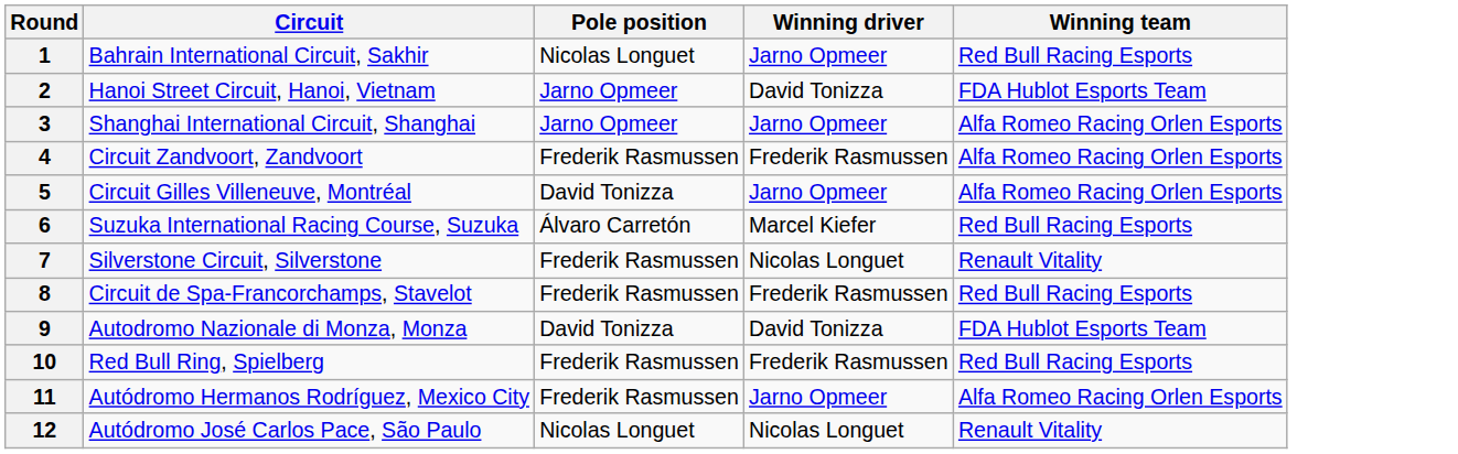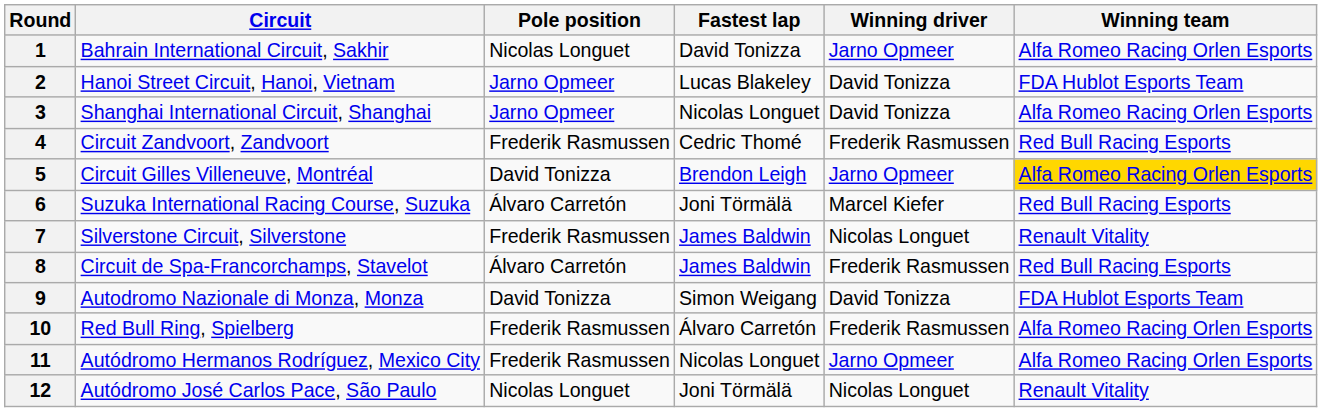 <table class="wikitable sortable" style="font-size: 85%;">
 <tr>
 <th>Round</th>
 <th><a href='#'>Circuit</a></th>
 <th>Pole position</th>
+<th>Fastest lap</th>
 <th>Winning driver</th>
 <th>Winning team</th>
 </tr>
 <tr>
 <th>1</th>
 <td> <a href='#'>Bahrain International Circuit</a>, <a href='#'>Sakhir</a></td>
 <td> Nicolas Longuet</td>
+<td> David Tonizza</td>
 <td> <a href='#'>Jarno Opmeer</a></td>
-<td> <a href='#'>Red Bull Racing Esports</a></td>
+<td> <a href='#'>Alfa Romeo Racing Orlen Esports</a></td>
 </tr>
 <tr>
 <th>2</th>
 <td> <a href='#'>Hanoi Street Circuit</a>, <a href='#'>Hanoi</a>, <a href='#'>Vietnam</a></td>
 <td> <a href='#'>Jarno Opmeer</a></td>
+<td> Lucas Blakeley</td>
 <td> David Tonizza</td>
 <td> <a href='#'>FDA Hublot Esports Team</a></td>
 </tr>
 <tr>
 <th>3</th>
 <td> <a href='#'>Shanghai International Circuit</a>, <a href='#'>Shanghai</a></td>
 <td> <a href='#'>Jarno Opmeer</a></td>
-<td> <a href='#'>Jarno Opmeer</a></td>
+<td> Nicolas Longuet</td>
+<td> David Tonizza</td>
 <td> <a href='#'>Alfa Romeo Racing Orlen Esports</a></td>
 </tr>
 <tr>
 <th>4</th>
 <td> <a href='#'>Circuit Zandvoort</a>, <a href='#'>Zandvoort</a></td>
 <td> Frederik Rasmussen</td>
+<td> Cedric Thomé</td>
 <td> Frederik Rasmussen</td>
-<td> <a href='#'>Alfa Romeo Racing Orlen Esports</a></td>
+<td> <a href='#'>Red Bull Racing Esports</a></td>
 </tr>
 <tr>
 <th>5</th>
 <td> <a href='#'>Circuit Gilles Villeneuve</a>, <a href='#'>Montréal</a></td>
 <td> David Tonizza</td>
+<td> <a href='#'>Brendon Leigh</a></td>
 <td> <a href='#'>Jarno Opmeer</a></td>
-<td> <a href='#'>Alfa Romeo Racing Orlen Esports</a></td>
+<td style="background: gold;"> <a href='#'>Alfa Romeo Racing Orlen Esports</a></td>
 </tr>
 <tr>
 <th>6</th>
 <td> <a href='#'>Suzuka International Racing Course</a>, <a href='#'>Suzuka</a></td>
 <td> Álvaro Carretón</td>
+<td> Joni Törmälä</td>
 <td> Marcel Kiefer</td>
 <td> <a href='#'>Red Bull Racing Esports</a></td>
 </tr>
 <tr>
 <th>7</th>
 <td> <a href='#'>Silverstone Circuit</a>, <a href='#'>Silverstone</a></td>
 <td> Frederik Rasmussen</td>
+<td> <a href='#'>James Baldwin</a></td>
 <td> Nicolas Longuet</td>
 <td> <a href='#'>Renault Vitality</a></td>
 </tr>
 <tr>
 <th>8</th>
 <td> <a href='#'>Circuit de Spa-Francorchamps</a>, <a href='#'>Stavelot</a></td>
-<td> Frederik Rasmussen</td>
+<td> Álvaro Carretón</td>
+<td> <a href='#'>James Baldwin</a></td>
 <td> Frederik Rasmussen</td>
 <td> <a href='#'>Red Bull Racing Esports</a></td>
 </tr>
 <tr>
 <th>9</th>
 <td> <a href='#'>Autodromo Nazionale di Monza</a>, <a href='#'>Monza</a></td>
 <td> David Tonizza</td>
+<td> Simon Weigang</td>
 <td> David Tonizza</td>
 <td> <a href='#'>FDA Hublot Esports Team</a></td>
 </tr>
 <tr>
 <th>10</th>
 <td> <a href='#'>Red Bull Ring</a>, <a href='#'>Spielberg</a></td>
 <td> Frederik Rasmussen</td>
+<td> Álvaro Carretón</td>
 <td> Frederik Rasmussen</td>
-<td> <a href='#'>Red Bull Racing Esports</a></td>
+<td> <a href='#'>Alfa Romeo Racing Orlen Esports</a></td>
 </tr>
 <tr>
 <th>11</th>
 <td> <a href='#'>Autódromo Hermanos Rodríguez</a>, <a href='#'>Mexico City</a></td>
 <td> Frederik Rasmussen</td>
+<td> Nicolas Longuet</td>
 <td> <a href='#'>Jarno Opmeer</a></td>
 <td> <a href='#'>Alfa Romeo Racing Orlen Esports</a></td>
 </tr>
 <tr>
 <th>12</th>
 <td> <a href='#'>Autódromo José Carlos Pace</a>, <a href='#'>São Paulo</a></td>
 <td> Nicolas Longuet</td>
+<td> Joni Törmälä</td>
 <td> Nicolas Longuet</td>
 <td> <a href='#'>Renault Vitality</a></td>
 </tr>
 </table>
